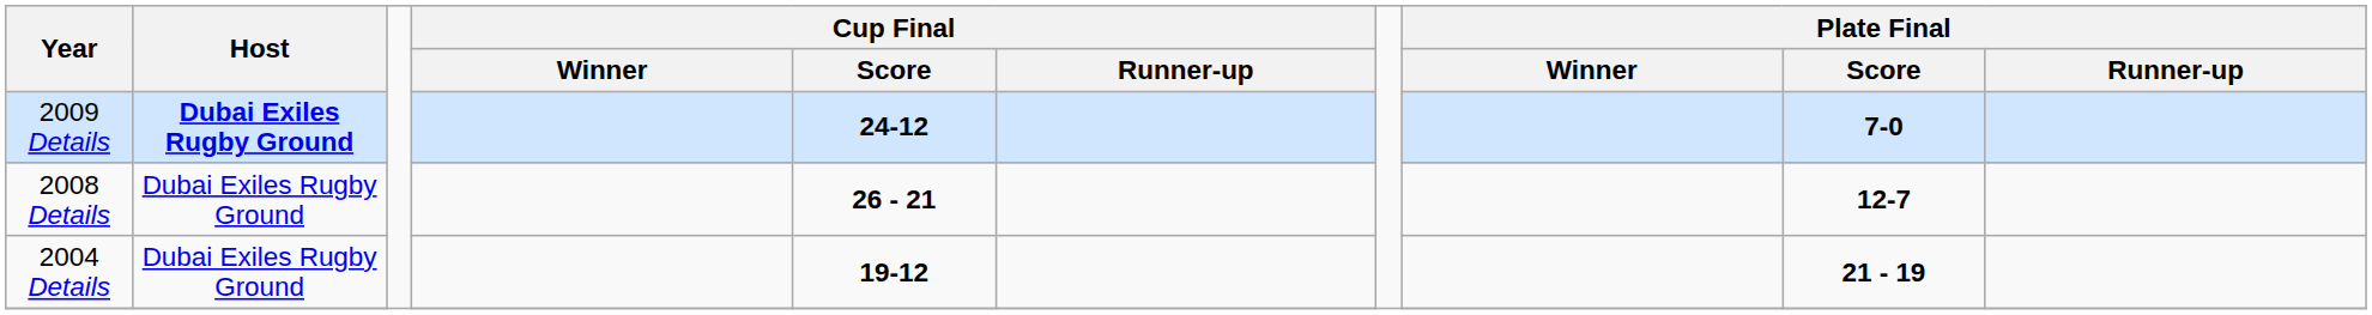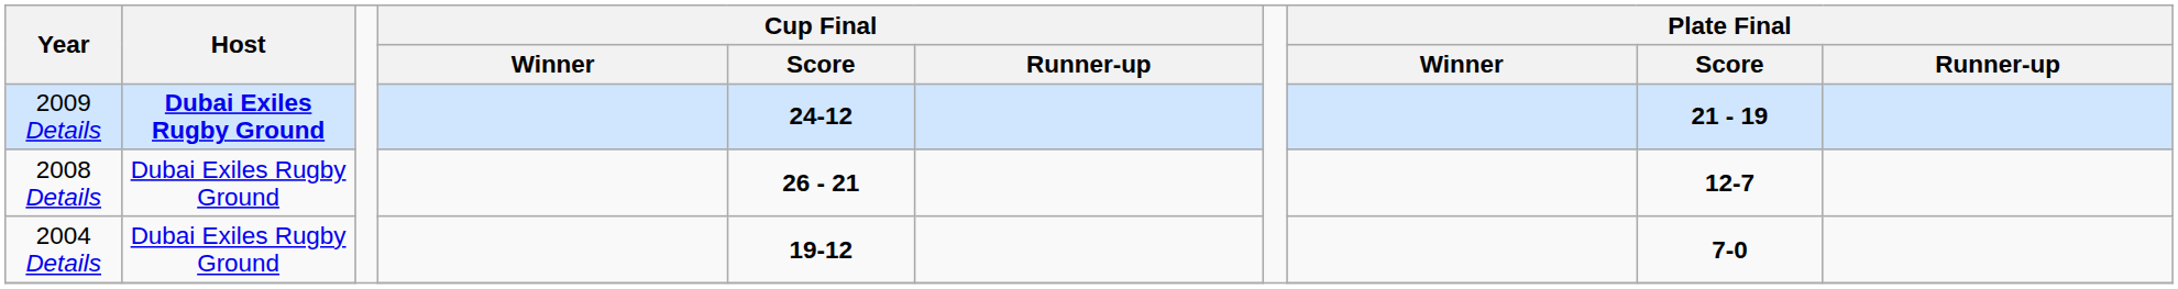 <table class="wikitable" style="font-size:90%; width: 100%; text-align: center;">
 <tr>
 <th rowspan=2 width=5%>Year</th>
 <th rowspan=2 width=10%>Host</th>
 <td width=1% rowspan=23></td>
 <th colspan=3>Cup Final</th>
 <td width=1% rowspan=23></td>
 <th colspan=3>Plate Final</th>
 </tr>
 <tr>
 <th width=15%>Winner</th>
 <th width=8%>Score</th>
 <th width=15%>Runner-up</th>
 <th width=15%>Winner</th>
 <th width=8%>Score</th>
 <th width=15%>Runner-up</th>
 </tr>
 <tr style="background: #D0E6FF;">
 <td>2009<br> <em><a href='#'>Details</a></em></td>
 <td><strong><a href='#'>Dubai Exiles Rugby Ground</a></strong></td>
 <td><strong></strong></td>
 <td><strong>24-12</strong></td>
 <td></td>
 <td></td>
-<td><strong>7-0</strong></td>
+<td><strong>21 - 19</strong></td>
 <td></td>
 </tr>
 <tr>
 <td>2008<br> <em><a href='#'>Details</a></em></td>
 <td><a href='#'>Dubai Exiles Rugby Ground</a></td>
 <td><strong></strong></td>
 <td><strong>26 - 21</strong></td>
 <td></td>
 <td></td>
 <td><strong>12-7</strong></td>
 <td></td>
 </tr>
 <tr>
 <td>2004<br> <em><a href='#'>Details</a></em></td>
 <td><a href='#'>Dubai Exiles Rugby Ground</a></td>
 <td><strong></strong></td>
 <td><strong>19-12</strong></td>
 <td></td>
 <td></td>
-<td><strong>21 - 19</strong></td>
+<td><strong>7-0</strong></td>
 <td></td>
 </tr>
 <tr>
 </tr>
 </table>
